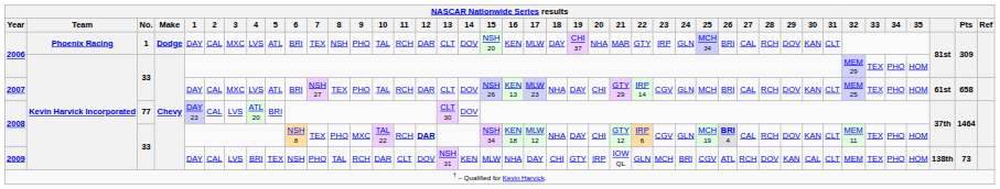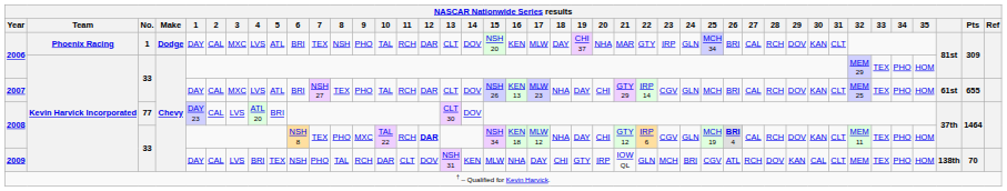 <table class="wikitable" style="text-align:center; font-size:75%">
 <tr>
 <th colspan=42><a href='#'>NASCAR Nationwide Series</a> results</th>
 </tr>
 <tr>
 <th>Year</th>
 <th>Team</th>
 <th>No.</th>
 <th>Make</th>
 <th>1</th>
 <th>2</th>
 <th>3</th>
 <th>4</th>
 <th>5</th>
 <th>6</th>
 <th>7</th>
 <th>8</th>
 <th>9</th>
 <th>10</th>
 <th>11</th>
 <th>12</th>
 <th>13</th>
 <th>14</th>
 <th>15</th>
 <th>16</th>
 <th>17</th>
 <th>18</th>
 <th>19</th>
 <th>20</th>
 <th>21</th>
 <th>22</th>
 <th>23</th>
 <th>24</th>
 <th>25</th>
 <th>26</th>
 <th>27</th>
 <th>28</th>
 <th>29</th>
 <th>30</th>
 <th>31</th>
 <th>32</th>
 <th>33</th>
 <th>34</th>
 <th>35</th>
 <th></th>
 <th>Pts</th>
 <th>Ref</th>
 </tr>
 <tr>
 <th rowspan=2><a href='#'>2006</a></th>
 <th><a href='#'>Phoenix Racing</a></th>
 <th>1</th>
 <th><a href='#'>Dodge</a></th>
 <td><a href='#'>DAY</a></td>
 <td><a href='#'>CAL</a></td>
 <td><a href='#'>MXC</a></td>
 <td><a href='#'>LVS</a></td>
 <td><a href='#'>ATL</a></td>
 <td><a href='#'>BRI</a></td>
 <td><a href='#'>TEX</a></td>
 <td><a href='#'>NSH</a></td>
 <td><a href='#'>PHO</a></td>
 <td><a href='#'>TAL</a></td>
 <td><a href='#'>RCH</a></td>
 <td><a href='#'>DAR</a></td>
 <td><a href='#'>CLT</a></td>
 <td><a href='#'>DOV</a></td>
 <td style="background:#DFFFDF;"><a href='#'>NSH</a><br><small>20</small></td>
 <td><a href='#'>KEN</a></td>
 <td><a href='#'>MLW</a></td>
 <td><a href='#'>DAY</a></td>
 <td style="background:#EFCFFF;"><a href='#'>CHI</a><br><small>37</small></td>
 <td><a href='#'>NHA</a></td>
 <td><a href='#'>MAR</a></td>
 <td><a href='#'>GTY</a></td>
 <td><a href='#'>IRP</a></td>
 <td><a href='#'>GLN</a></td>
 <td style="background:#CFCFFF;"><a href='#'>MCH</a><br><small>34</small></td>
 <td><a href='#'>BRI</a></td>
 <td><a href='#'>CAL</a></td>
 <td><a href='#'>RCH</a></td>
 <td><a href='#'>DOV</a></td>
 <td><a href='#'>KAN</a></td>
 <td><a href='#'>CLT</a></td>
 <td colspan=4></td>
 <th rowspan=2>81st</th>
 <th rowspan=2>309</th>
 <th rowspan=2></th>
 </tr>
 <tr>
 <th rowspan=5><a href='#'>Kevin Harvick Incorporated</a></th>
 <th rowspan=2>33</th>
 <th rowspan=5><a href='#'>Chevy</a></th>
 <td colspan=31></td>
 <td style="background:#CFCFFF;"><a href='#'>MEM</a><br><small>29</small></td>
 <td><a href='#'>TEX</a></td>
 <td><a href='#'>PHO</a></td>
 <td><a href='#'>HOM</a></td>
 </tr>
 <tr>
 <th><a href='#'>2007</a></th>
 <td><a href='#'>DAY</a></td>
 <td><a href='#'>CAL</a></td>
 <td><a href='#'>MXC</a></td>
 <td><a href='#'>LVS</a></td>
 <td><a href='#'>ATL</a></td>
 <td><a href='#'>BRI</a></td>
 <td style="background:#EFCFFF;"><a href='#'>NSH</a><br><small>27</small></td>
 <td><a href='#'>TEX</a></td>
 <td><a href='#'>PHO</a></td>
 <td><a href='#'>TAL</a></td>
 <td><a href='#'>RCH</a></td>
 <td><a href='#'>DAR</a></td>
 <td><a href='#'>CLT</a></td>
 <td><a href='#'>DOV</a></td>
 <td style="background:#CFCFFF;"><a href='#'>NSH</a><br><small>26</small></td>
 <td style="background:#DFFFDF;"><a href='#'>KEN</a><br><small>13</small></td>
 <td style="background:#CFCFFF;"><a href='#'>MLW</a><br><small>23</small></td>
 <td><a href='#'>NHA</a></td>
 <td><a href='#'>DAY</a></td>
 <td><a href='#'>CHI</a></td>
 <td style="background:#EFCFFF;"><a href='#'>GTY</a><br><small>29</small></td>
 <td style="background:#DFFFDF;"><a href='#'>IRP</a><br><small>14</small></td>
 <td><a href='#'>CGV</a></td>
 <td><a href='#'>GLN</a></td>
 <td><a href='#'>MCH</a></td>
 <td><a href='#'>BRI</a></td>
 <td><a href='#'>CAL</a></td>
 <td><a href='#'>RCH</a></td>
 <td><a href='#'>DOV</a></td>
 <td><a href='#'>KAN</a></td>
 <td><a href='#'>CLT</a></td>
 <td style="background:#CFCFFF;"><a href='#'>MEM</a><br><small>25</small></td>
 <td><a href='#'>TEX</a></td>
 <td><a href='#'>PHO</a></td>
 <td><a href='#'>HOM</a></td>
 <th>61st</th>
-<th>658</th>
+<th>655</th>
 <th></th>
 </tr>
 <tr>
 <th rowspan=2><a href='#'>2008</a></th>
 <th>77</th>
 <td style="background:#CFCFFF;"><a href='#'>DAY</a><br><small>23</small></td>
 <td><a href='#'>CAL</a></td>
 <td><a href='#'>LVS</a></td>
 <td style="background:#DFFFDF;"><a href='#'>ATL</a><br><small>20</small></td>
 <td><a href='#'>BRI</a></td>
 <td colspan=7></td>
 <td style="background:#EFCFFF;"><a href='#'>CLT</a><br><small>30</small></td>
 <td><a href='#'>DOV</a></td>
 <td colspan=21></td>
 <th rowspan=2>37th</th>
 <th rowspan=2>1464</th>
 <th rowspan=2></th>
 </tr>
 <tr>
 <th rowspan=2>33</th>
 <td colspan=5></td>
 <td style="background:#FFDF9F;"><a href='#'>NSH</a><br><small>8</small></td>
 <td><a href='#'>TEX</a></td>
 <td><a href='#'>PHO</a></td>
 <td><a href='#'>MXC</a></td>
 <td style="background:#EFCFFF;"><a href='#'>TAL</a><br><small>22</small></td>
 <td><a href='#'>RCH</a></td>
 <td><strong><a href='#'>DAR</a></strong></td>
 <td colspan=2></td>
 <td style="background:#EFCFFF;"><a href='#'>NSH</a><br><small>34</small></td>
 <td style="background:#DFFFDF;"><a href='#'>KEN</a><br><small>18</small></td>
 <td style="background:#DFFFDF;"><a href='#'>MLW</a><br><small>12</small></td>
 <td><a href='#'>NHA</a></td>
 <td><a href='#'>DAY</a></td>
 <td><a href='#'>CHI</a></td>
 <td style="background:#DFFFDF;"><a href='#'>GTY</a><br><small>12</small></td>
 <td style="background:#FFDF9F;"><a href='#'>IRP</a><br><small>6</small></td>
 <td><a href='#'>CGV</a></td>
 <td><a href='#'>GLN</a></td>
 <td style="background:#DFFFDF;"><a href='#'>MCH</a><br><small>19</small></td>
 <td style="background:#DFDFDF;"><strong><a href='#'>BRI</a></strong><br><small>4</small></td>
 <td><a href='#'>CAL</a></td>
 <td><a href='#'>RCH</a></td>
 <td><a href='#'>DOV</a></td>
 <td><a href='#'>KAN</a></td>
 <td><a href='#'>CLT</a></td>
 <td style="background:#DFFFDF;"><a href='#'>MEM</a><br><small>11</small></td>
 <td><a href='#'>TEX</a></td>
 <td><a href='#'>PHO</a></td>
 <td><a href='#'>HOM</a></td>
 </tr>
 <tr>
 <th><a href='#'>2009</a></th>
 <td><a href='#'>DAY</a></td>
 <td><a href='#'>CAL</a></td>
 <td><a href='#'>LVS</a></td>
 <td><a href='#'>BRI</a></td>
 <td><a href='#'>TEX</a></td>
 <td><a href='#'>NSH</a></td>
 <td><a href='#'>PHO</a></td>
 <td><a href='#'>TAL</a></td>
 <td><a href='#'>RCH</a></td>
 <td><a href='#'>DAR</a></td>
 <td><a href='#'>CLT</a></td>
 <td><a href='#'>DOV</a></td>
 <td style="background:#EFCFFF;"><a href='#'>NSH</a><br><small>31</small></td>
 <td><a href='#'>KEN</a></td>
 <td><a href='#'>MLW</a></td>
 <td><a href='#'>NHA</a></td>
 <td><a href='#'>DAY</a></td>
 <td><a href='#'>CHI</a></td>
 <td><a href='#'>GTY</a></td>
 <td><a href='#'>IRP</a></td>
 <td style="background:#;"><a href='#'>IOW</a><br><small>QL</small></td>
 <td><a href='#'>GLN</a></td>
 <td><a href='#'>MCH</a></td>
 <td><a href='#'>BRI</a></td>
 <td><a href='#'>CGV</a></td>
 <td><a href='#'>ATL</a></td>
 <td><a href='#'>RCH</a></td>
 <td><a href='#'>DOV</a></td>
 <td><a href='#'>KAN</a></td>
 <td><a href='#'>CAL</a></td>
 <td><a href='#'>CLT</a></td>
 <td><a href='#'>MEM</a></td>
 <td><a href='#'>TEX</a></td>
 <td><a href='#'>PHO</a></td>
 <td><a href='#'>HOM</a></td>
 <th>138th</th>
-<th>73</th>
+<th>70</th>
 <th></th>
 </tr>
 <tr>
 <td colspan=43><small><sup>†</sup> – Qualified for <a href='#'>Kevin Harvick</a>.</small></td>
 </tr>
 </table>
